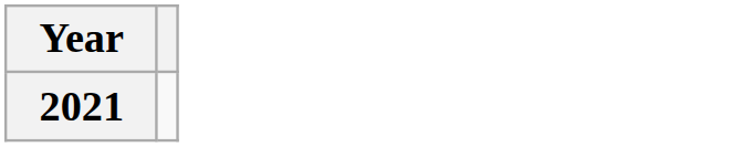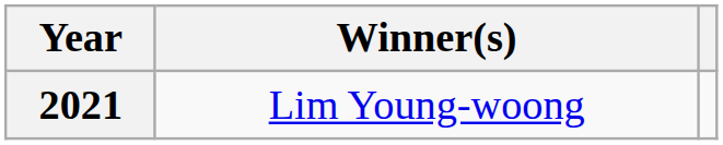 <table class="wikitable plainrowheaders" style="text-align: center">
 <tr>
 <th scope="col" width="50">Year</th>
+<th scope="col" width="200">Winner(s)</th>
 <th scope="col"></th>
 </tr>
 <tr>
 <th scope="row" style="text-align:center;">2021</th>
+<td><a href='#'>Lim Young-woong</a></td>
 <td></td>
 </tr>
 </table>
